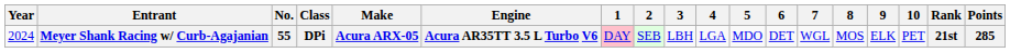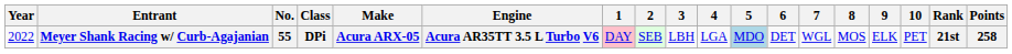 <table class="wikitable" style="text-align:center; font-size:85%">
 <tr>
 <th>Year</th>
 <th>Entrant</th>
 <th>No.</th>
 <th>Class</th>
 <th>Make</th>
 <th>Engine</th>
 <th>1</th>
 <th>2</th>
 <th>3</th>
 <th>4</th>
 <th>5</th>
 <th>6</th>
 <th>7</th>
 <th>8</th>
 <th>9</th>
 <th>10</th>
 <th>Rank</th>
 <th>Points</th>
 </tr>
 <tr>
-<td><a href='#'>2024</a></td>
+<td><a href='#'>2022</a></td>
 <th nowrap><a href='#'>Meyer Shank Racing</a> w/ <a href='#'>Curb-Agajanian</a></th>
 <th>55</th>
 <th>DPi</th>
 <th nowrap><a href='#'>Acura ARX-05</a></th>
 <th nowrap><a href='#'>Acura</a> AR35TT 3.5 L <a href='#'>Turbo</a> <a href='#'>V6</a></th>
 <td style="background: pink;"><a href='#'>DAY</a></td>
 <td style="background:#DFFFDF;"><a href='#'>SEB</a><br></td>
 <td><a href='#'>LBH</a></td>
 <td><a href='#'>LGA</a></td>
-<td><a href='#'>MDO</a></td>
+<td style="background: lightblue;"><a href='#'>MDO</a></td>
 <td><a href='#'>DET</a></td>
 <td><a href='#'>WGL</a></td>
 <td><a href='#'>MOS</a></td>
 <td><a href='#'>ELK</a></td>
 <td><a href='#'>PET</a></td>
 <th>21st</th>
-<th>285</th>
+<th>258</th>
 </tr>
 </table>
